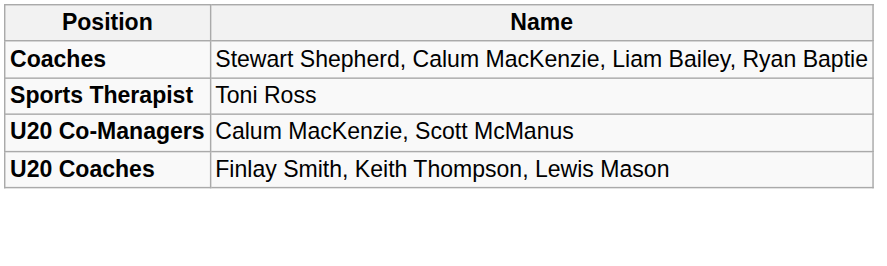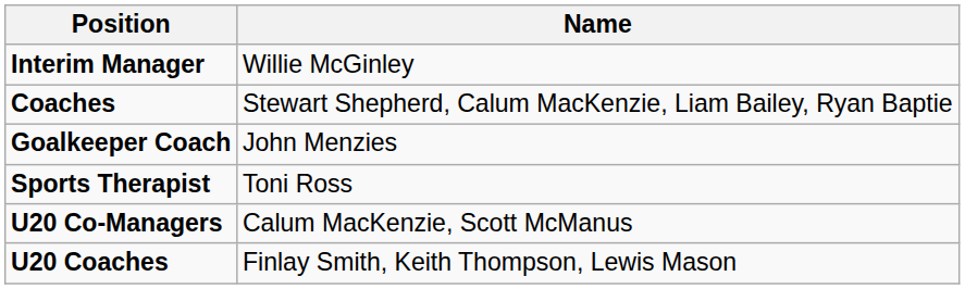 <table class="wikitable">
 <tr>
 <th>Position</th>
 <th>Name</th>
 </tr>
 <tr>
+<td><strong>Interim Manager</strong></td>
+<td>Willie McGinley</td>
+</tr>
+<tr>
 <td><strong>Coaches</strong></td>
 <td>Stewart Shepherd, Calum MacKenzie, Liam Bailey, Ryan Baptie</td>
+</tr>
+<tr>
+<td><strong>Goalkeeper Coach</strong></td>
+<td>John Menzies</td>
 </tr>
 <tr>
 <td><strong>Sports Therapist</strong></td>
 <td>Toni Ross</td>
 </tr>
 <tr>
 <td><strong>U20 Co-Managers</strong></td>
 <td>Calum MacKenzie, Scott McManus</td>
 </tr>
 <tr>
 <td><strong>U20 Coaches</strong></td>
 <td>Finlay Smith, Keith Thompson, Lewis Mason</td>
 </tr>
 </table>
